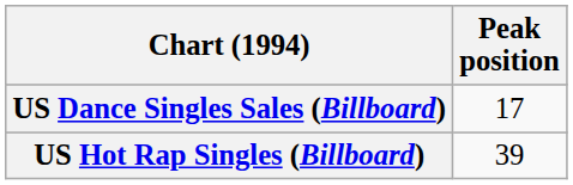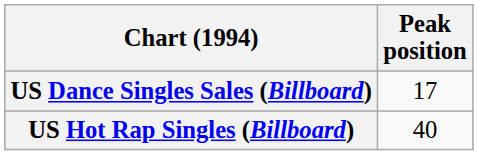 <table class="wikitable sortable plainrowheaders" style="text-align:center">
 <tr>
 <th scope="col">Chart (1994)</th>
 <th scope="col">Peak<br>position</th>
 </tr>
 <tr>
 <th scope="row">US <a href='#'>Dance Singles Sales</a> (<em><a href='#'>Billboard</a></em>)</th>
 <td>17</td>
 </tr>
 <tr>
 <th scope="row">US <a href='#'>Hot Rap Singles</a> (<em><a href='#'>Billboard</a></em>)</th>
-<td>39</td>
+<td>40</td>
 </tr>
 </table>
